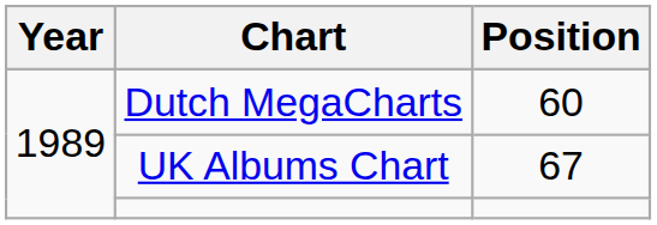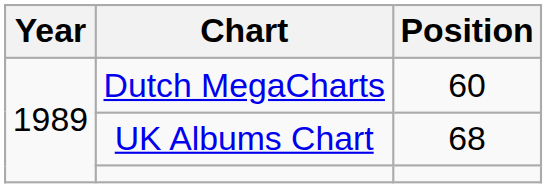 <table class="wikitable">
 <tr>
 <th align="center">Year</th>
 <th align="center">Chart</th>
 <th align="center">Position</th>
 </tr>
 <tr>
 <td align="center" rowspan="3">1989</td>
 <td align="center"><a href='#'>Dutch MegaCharts</a></td>
 <td align="center">60</td>
 </tr>
 <tr>
 <td align="center"><a href='#'>UK Albums Chart</a></td>
-<td align="center">67</td>
+<td align="center">68</td>
 </tr>
 <tr>
 <td></td>
 </tr>
 </table>
